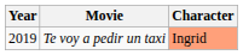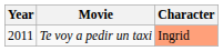 <table class="wikitable">
 <tr>
 <th>Year</th>
 <th>Movie</th>
 <th>Character</th>
 </tr>
 <tr>
-<td>2019</td>
+<td>2011</td>
 <td><em>Te voy a pedir un taxi</em></td>
 <td style="background: lightsalmon;">Ingrid</td>
 </tr>
 </table>
